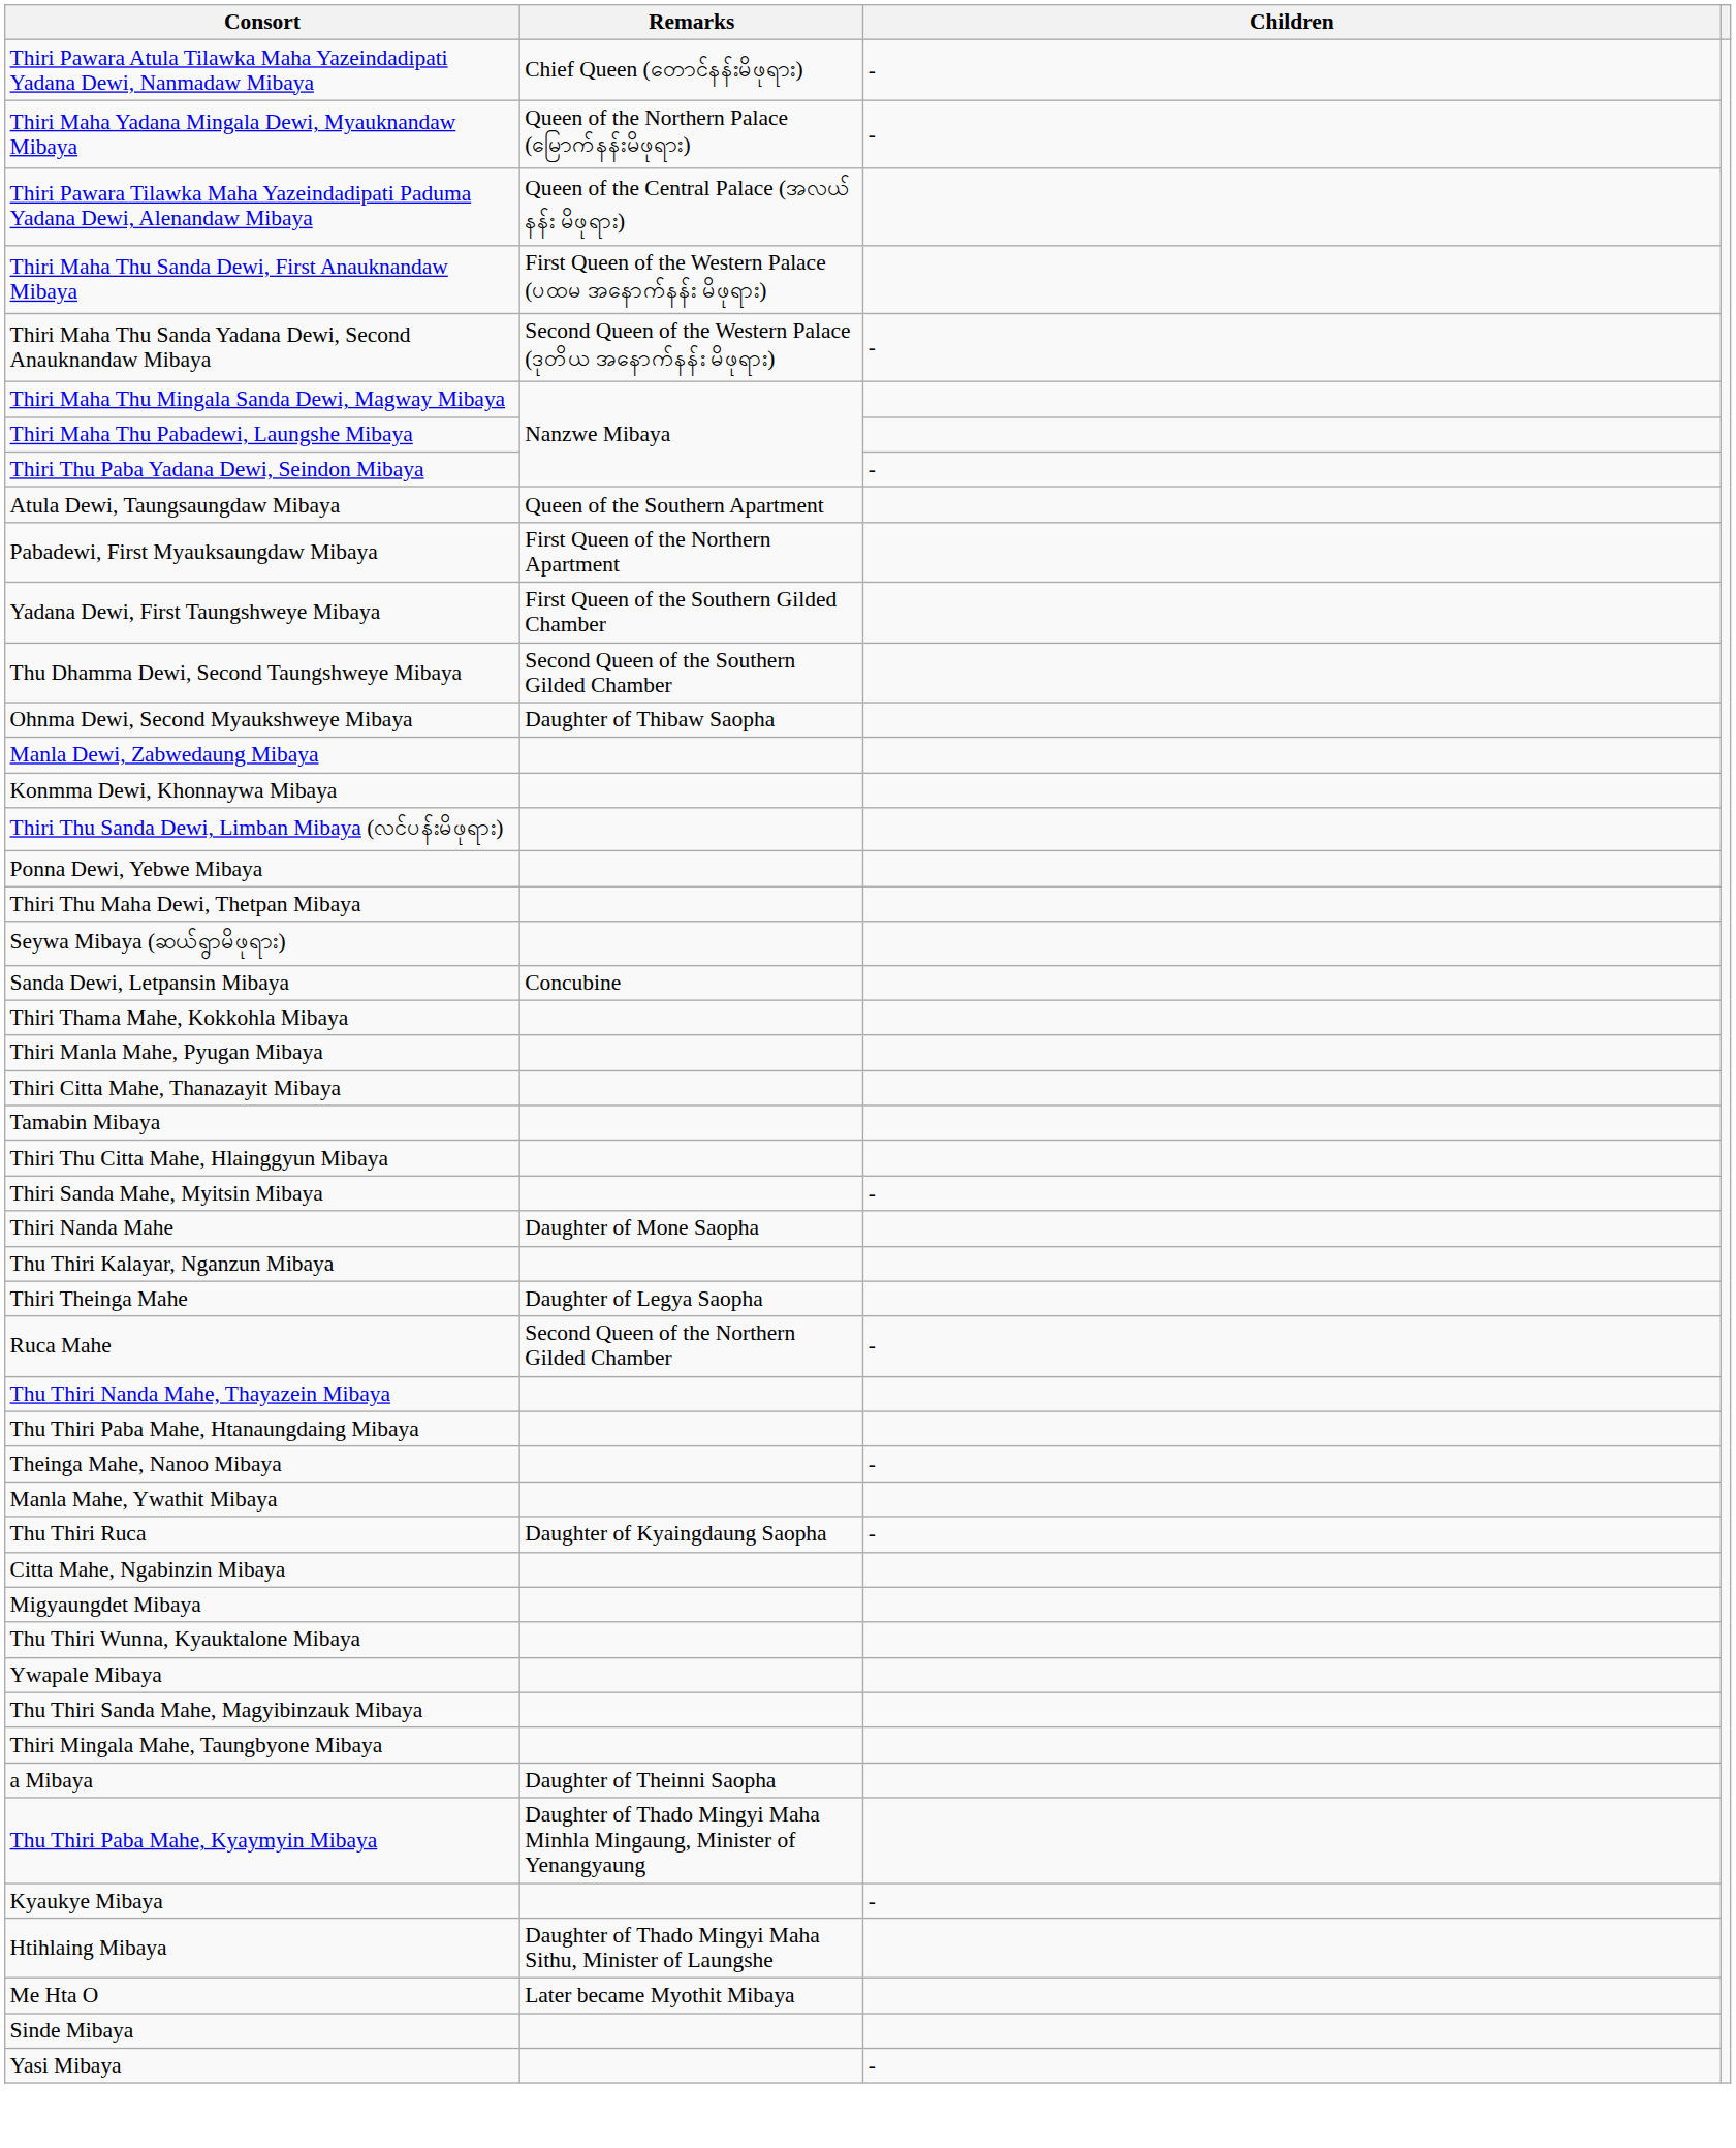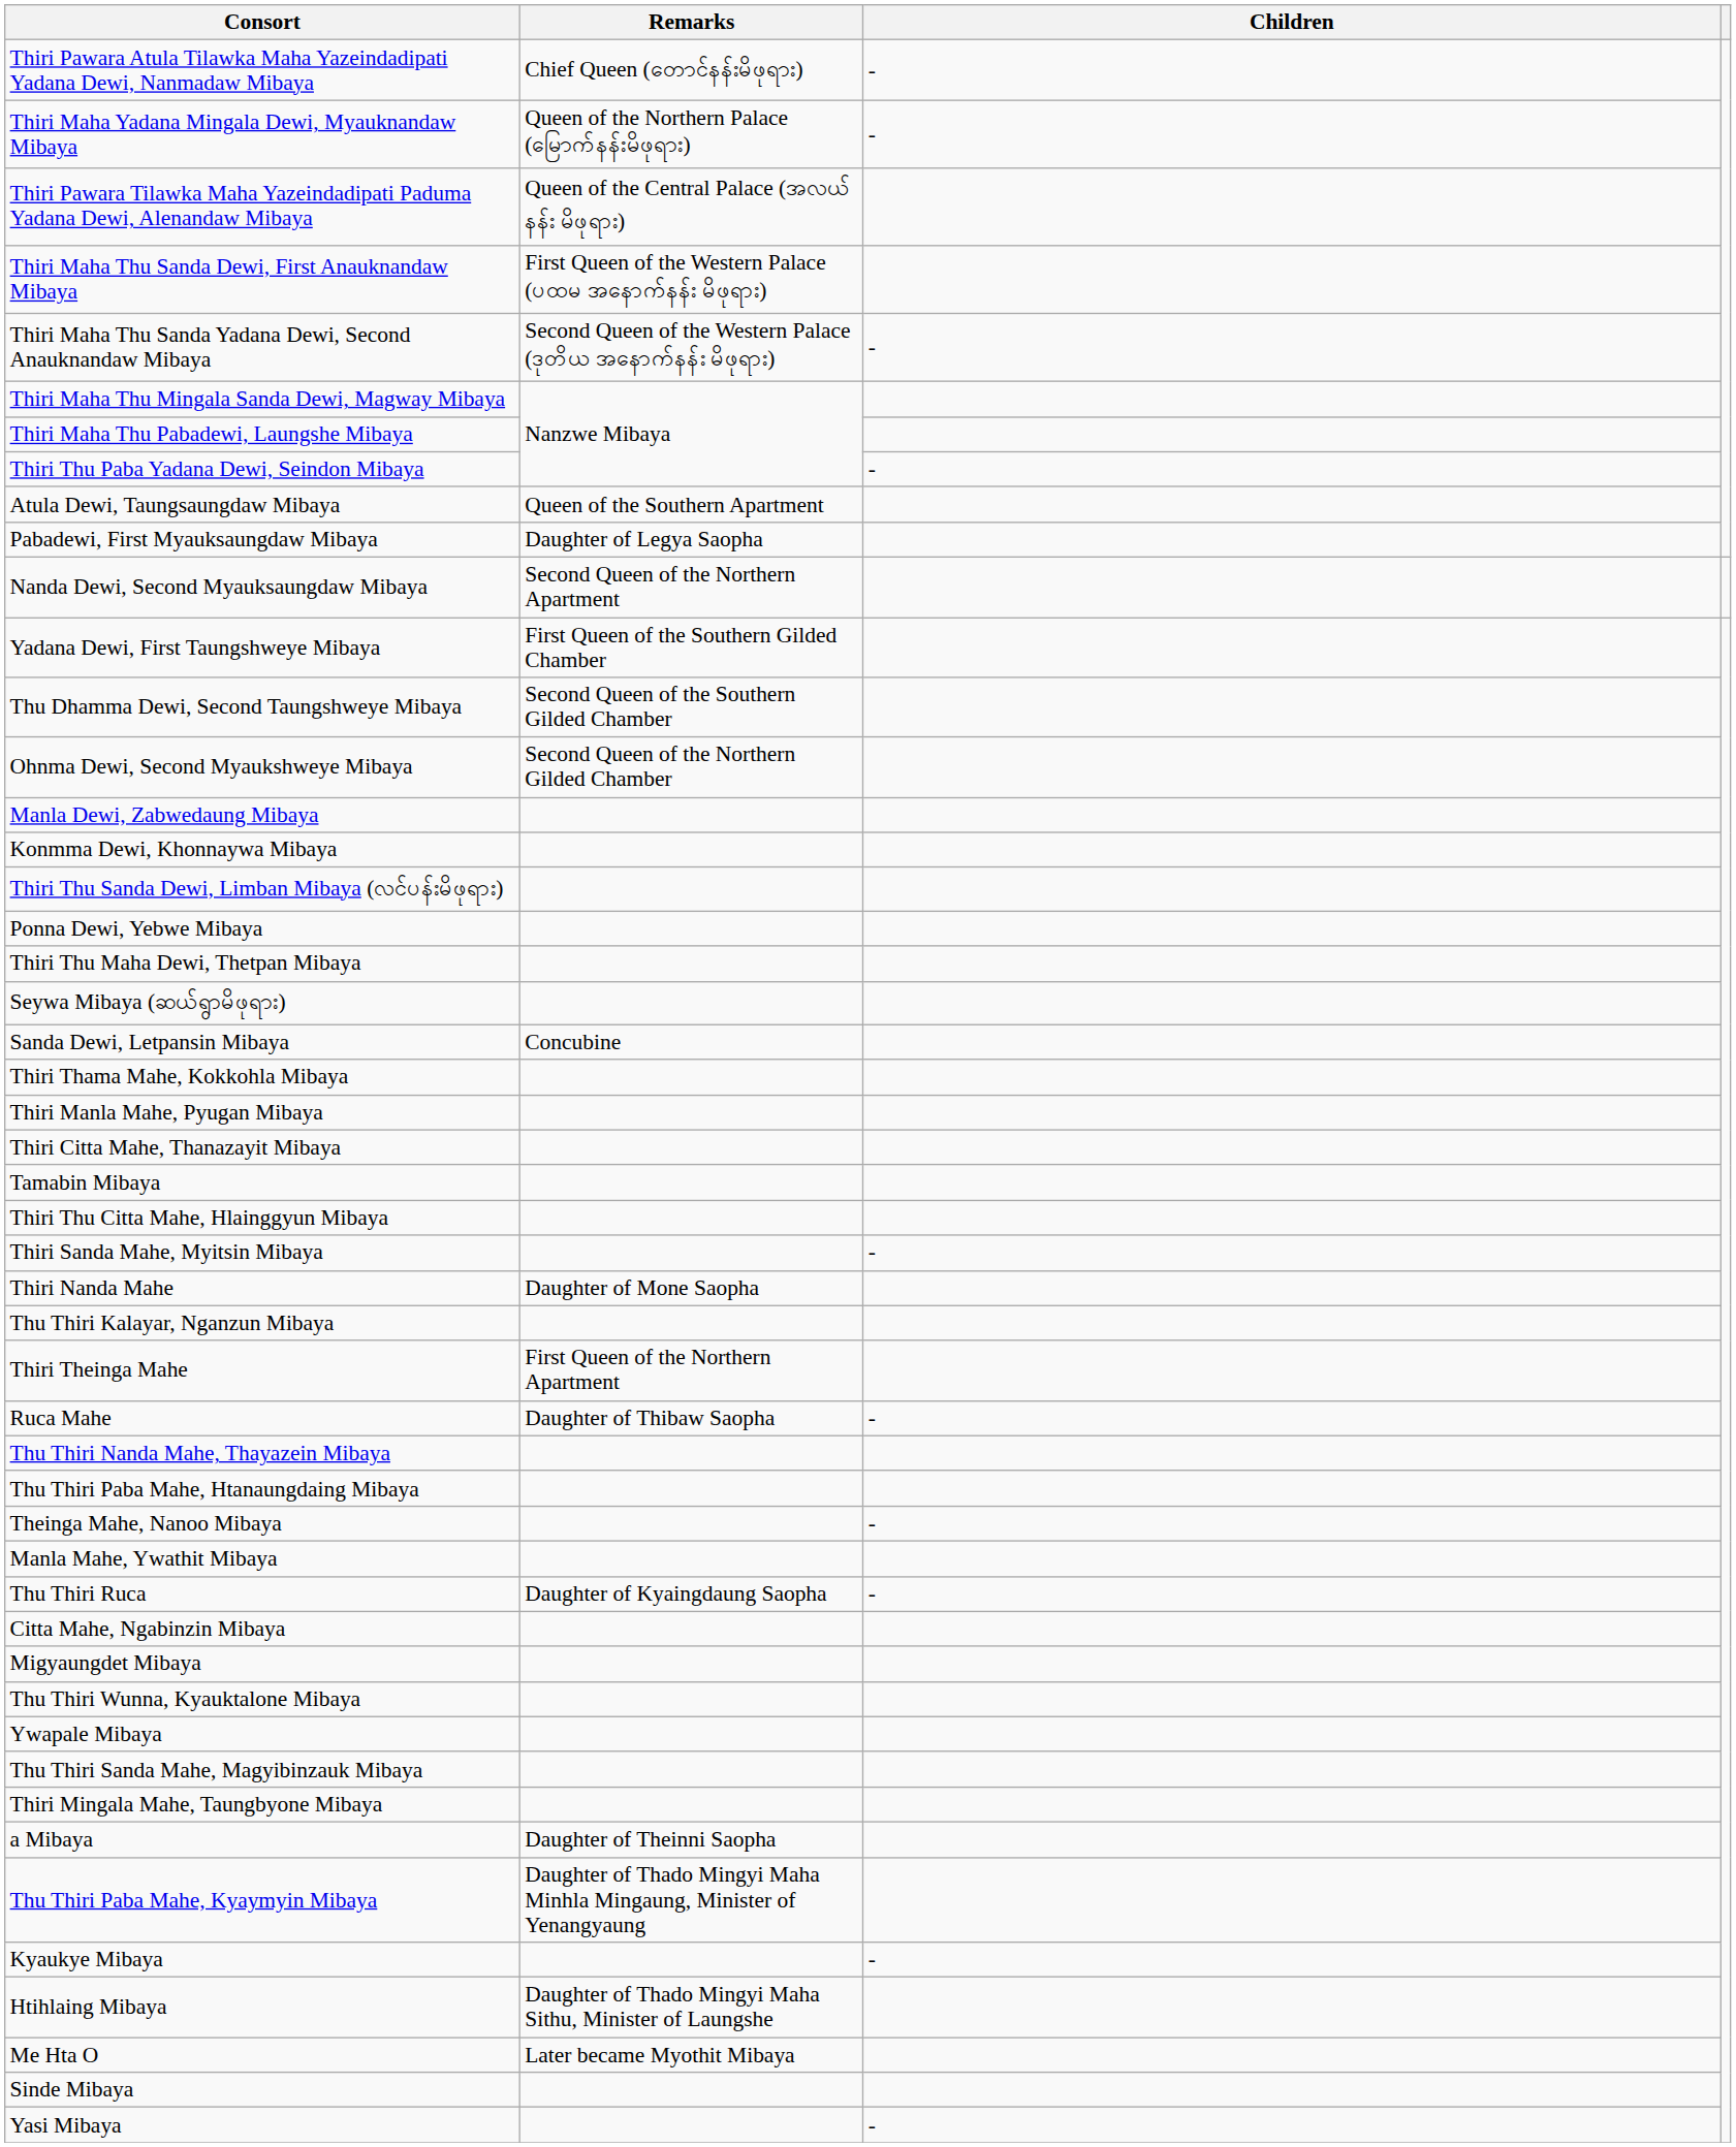 <table class="wikitable sortable">
 <tr>
 <th style="width: 30%;">Consort</th>
 <th style="width: 20%;">Remarks</th>
 <th style="width: 50%;">Children</th>
 <th></th>
 </tr>
 <tr>
 <td><a href='#'>Thiri Pawara Atula Tilawka Maha Yazeindadipati Yadana Dewi, Nanmadaw Mibaya</a></td>
 <td>Chief Queen (တောင်နန်းမိဖုရား)</td>
 <td>-</td>
 </tr>
 <tr>
 <td><a href='#'>Thiri Maha Yadana Mingala Dewi, Myauknandaw Mibaya</a></td>
 <td>Queen of the Northern Palace (မြောက်နန်းမိဖုရား)</td>
 <td>-</td>
 </tr>
 <tr>
 <td><a href='#'>Thiri Pawara Tilawka Maha Yazeindadipati Paduma Yadana Dewi, Alenandaw Mibaya</a></td>
 <td>Queen of the Central Palace (အလယ်နန်း မိဖုရား)</td>
 <td></td>
 </tr>
 <tr>
 <td><a href='#'>Thiri Maha Thu Sanda Dewi, First Anauknandaw Mibaya</a></td>
 <td>First Queen of the Western Palace (ပထမ အနောက်နန်း မိဖုရား)</td>
 <td></td>
 </tr>
 <tr>
 <td>Thiri Maha Thu Sanda Yadana Dewi, Second Anauknandaw Mibaya</td>
 <td>Second Queen of the Western Palace (ဒုတိယ အနောက်နန်း မိဖုရား)</td>
 <td>-</td>
 </tr>
 <tr>
 <td><a href='#'>Thiri Maha Thu Mingala Sanda Dewi, Magway Mibaya</a></td>
 <td rowspan="3">Nanzwe Mibaya</td>
 <td></td>
 </tr>
 <tr>
 <td><a href='#'>Thiri Maha Thu Pabadewi, Laungshe Mibaya</a></td>
 <td></td>
 </tr>
 <tr>
 <td><a href='#'>Thiri Thu Paba Yadana Dewi, Seindon Mibaya</a></td>
 <td>-</td>
 </tr>
 <tr>
 <td>Atula Dewi, Taungsaungdaw Mibaya</td>
 <td>Queen of the Southern Apartment</td>
 <td></td>
 </tr>
 <tr>
 <td>Pabadewi, First Myauksaungdaw Mibaya</td>
-<td>First Queen of the Northern Apartment</td>
+<td>Daughter of Legya Saopha</td>
+<td></td>
+</tr>
+<tr>
+<td>Nanda Dewi, Second Myauksaungdaw Mibaya</td>
+<td>Second Queen of the Northern Apartment</td>
+<td></td>
 <td></td>
 </tr>
 <tr>
 <td>Yadana Dewi, First Taungshweye Mibaya</td>
 <td>First Queen of the Southern Gilded Chamber</td>
 <td></td>
 </tr>
 <tr>
 <td>Thu Dhamma Dewi, Second Taungshweye Mibaya</td>
 <td>Second Queen of the Southern Gilded Chamber</td>
 <td></td>
 </tr>
 <tr>
 <td>Ohnma Dewi, Second Myaukshweye Mibaya</td>
-<td>Daughter of Thibaw Saopha</td>
+<td>Second Queen of the Northern Gilded Chamber</td>
 <td></td>
 </tr>
 <tr>
 <td><a href='#'>Manla Dewi, Zabwedaung Mibaya</a></td>
 <td></td>
 <td></td>
 </tr>
 <tr>
 <td>Konmma Dewi, Khonnaywa Mibaya</td>
 <td></td>
 <td></td>
 </tr>
 <tr>
 <td><a href='#'>Thiri Thu Sanda Dewi, Limban Mibaya</a> (လင်ပန်းမိဖုရား)</td>
 <td></td>
 <td></td>
 </tr>
 <tr>
 <td>Ponna Dewi, Yebwe Mibaya</td>
 <td></td>
 <td></td>
 </tr>
 <tr>
 <td>Thiri Thu Maha Dewi, Thetpan Mibaya</td>
 <td></td>
 <td></td>
 </tr>
 <tr>
 <td>Seywa Mibaya (ဆယ်ရွာမိဖုရား)</td>
 <td></td>
 <td></td>
 </tr>
 <tr>
 <td>Sanda Dewi, Letpansin Mibaya</td>
 <td>Concubine</td>
 <td></td>
 </tr>
 <tr>
 <td>Thiri Thama Mahe, Kokkohla Mibaya</td>
 <td></td>
 <td></td>
 </tr>
 <tr>
 <td>Thiri Manla Mahe, Pyugan Mibaya</td>
 <td></td>
 <td></td>
 </tr>
 <tr>
 <td>Thiri Citta Mahe, Thanazayit Mibaya</td>
 <td></td>
 <td></td>
 </tr>
 <tr>
 <td>Tamabin Mibaya</td>
 <td></td>
 <td></td>
 </tr>
 <tr>
 <td>Thiri Thu Citta Mahe, Hlainggyun Mibaya</td>
 <td></td>
 <td></td>
 </tr>
 <tr>
 <td>Thiri Sanda Mahe, Myitsin Mibaya</td>
 <td></td>
 <td>-</td>
 </tr>
 <tr>
 <td>Thiri Nanda Mahe</td>
 <td>Daughter of Mone Saopha</td>
 <td></td>
 </tr>
 <tr>
 <td>Thu Thiri Kalayar, Nganzun Mibaya</td>
 <td></td>
 <td></td>
 </tr>
 <tr>
 <td>Thiri Theinga Mahe</td>
-<td>Daughter of Legya Saopha</td>
+<td>First Queen of the Northern Apartment</td>
 <td></td>
 </tr>
 <tr>
 <td>Ruca Mahe</td>
-<td>Second Queen of the Northern Gilded Chamber</td>
+<td>Daughter of Thibaw Saopha</td>
 <td>-</td>
 </tr>
 <tr>
 <td><a href='#'>Thu Thiri Nanda Mahe, Thayazein Mibaya</a></td>
 <td></td>
 <td></td>
 </tr>
 <tr>
 <td>Thu Thiri Paba Mahe, Htanaungdaing Mibaya</td>
 <td></td>
 <td></td>
 </tr>
 <tr>
 <td>Theinga Mahe, Nanoo Mibaya</td>
 <td></td>
 <td>-</td>
 </tr>
 <tr>
 <td>Manla Mahe, Ywathit Mibaya</td>
 <td></td>
 <td></td>
 </tr>
 <tr>
 <td>Thu Thiri Ruca</td>
 <td>Daughter of Kyaingdaung Saopha</td>
 <td>-</td>
 </tr>
 <tr>
 <td>Citta Mahe, Ngabinzin Mibaya</td>
 <td></td>
 <td></td>
 </tr>
 <tr>
 <td>Migyaungdet Mibaya</td>
 <td></td>
 <td></td>
 </tr>
 <tr>
 <td>Thu Thiri Wunna, Kyauktalone Mibaya</td>
 <td></td>
 <td></td>
 </tr>
 <tr>
 <td>Ywapale Mibaya</td>
 <td></td>
 <td></td>
 </tr>
 <tr>
 <td>Thu Thiri Sanda Mahe, Magyibinzauk Mibaya</td>
 <td></td>
 <td></td>
 </tr>
 <tr>
 <td>Thiri Mingala Mahe, Taungbyone Mibaya</td>
 <td></td>
 <td></td>
 </tr>
 <tr>
 <td>a Mibaya</td>
 <td>Daughter of Theinni Saopha</td>
 <td></td>
 </tr>
 <tr>
 <td><a href='#'>Thu Thiri Paba Mahe, Kyaymyin Mibaya</a></td>
 <td>Daughter of Thado Mingyi Maha Minhla Mingaung, Minister of Yenangyaung</td>
 <td></td>
 </tr>
 <tr>
 <td>Kyaukye Mibaya</td>
 <td></td>
 <td>-</td>
 </tr>
 <tr>
 <td>Htihlaing Mibaya</td>
 <td>Daughter of Thado Mingyi Maha Sithu, Minister of Laungshe</td>
 <td></td>
 </tr>
 <tr>
 <td>Me Hta O</td>
 <td>Later became Myothit Mibaya</td>
 <td></td>
 </tr>
 <tr>
 <td>Sinde Mibaya</td>
 <td></td>
 <td></td>
 </tr>
 <tr>
 <td>Yasi Mibaya</td>
 <td></td>
 <td>-</td>
 </tr>
 </table>
